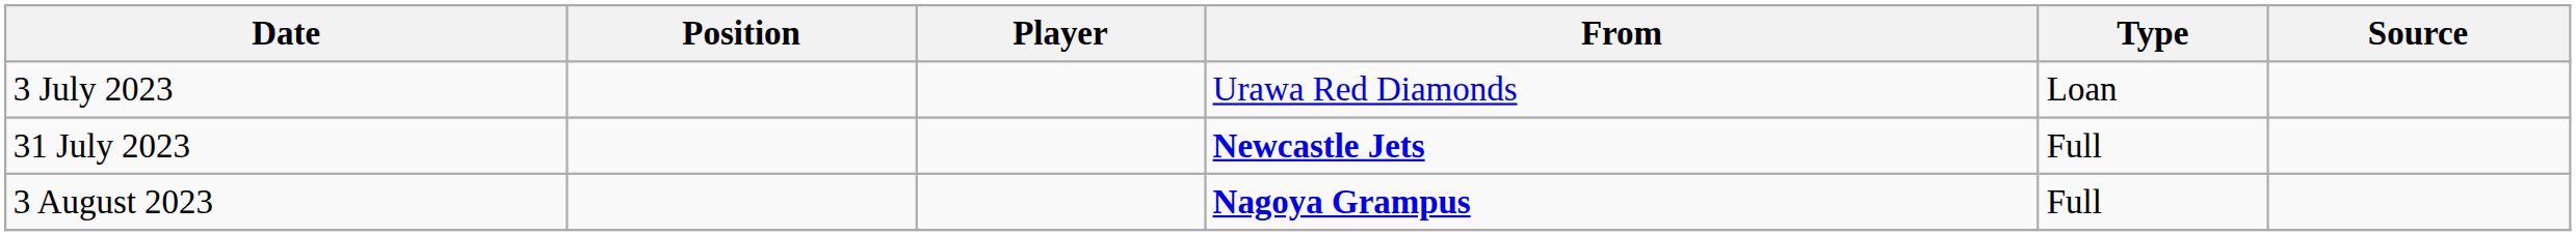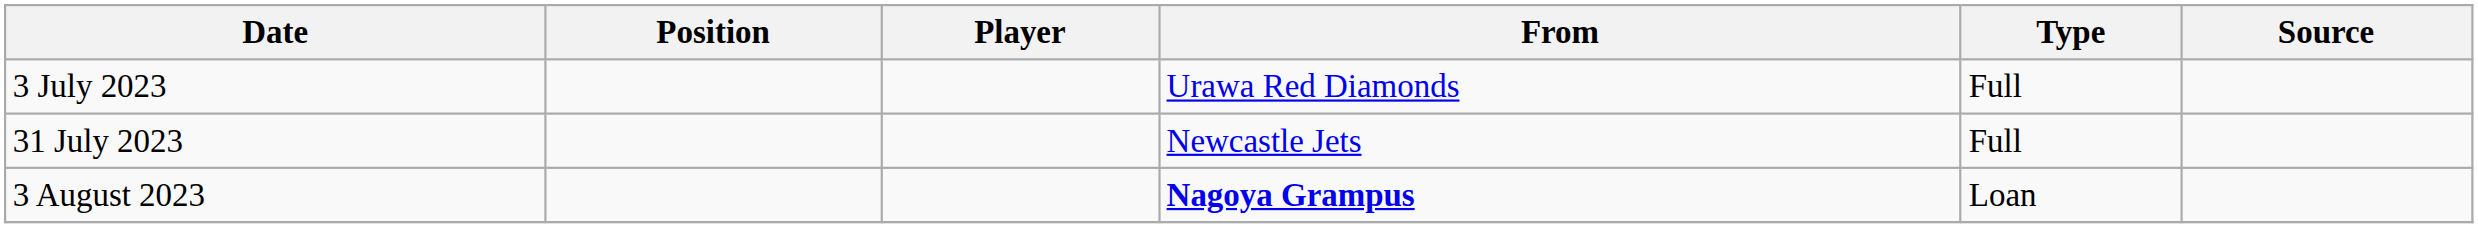 <table class="wikitable sortable" style="width:90%; text-align:center; font-size:95%; text-align:left;">
 <tr>
 <th>Date</th>
 <th>Position</th>
 <th>Player</th>
 <th>From</th>
 <th>Type</th>
 <th>Source</th>
 </tr>
 <tr>
 <td>3 July 2023</td>
 <td></td>
 <td></td>
 <td> <a href='#'>Urawa Red Diamonds</a></td>
-<td>Loan</td>
+<td>Full</td>
 <td></td>
 </tr>
 <tr>
 <td>31 July 2023</td>
 <td></td>
 <td></td>
-<td><strong> <a href='#'>Newcastle Jets</a></strong></td>
+<td> <a href='#'>Newcastle Jets</a></td>
 <td>Full</td>
 <td></td>
 </tr>
 <tr>
 <td>3 August 2023</td>
 <td></td>
 <td></td>
 <td><strong> <a href='#'>Nagoya Grampus</a></strong></td>
-<td>Full</td>
+<td>Loan</td>
 <td></td>
 </tr>
 <tr>
 </tr>
 </table>
